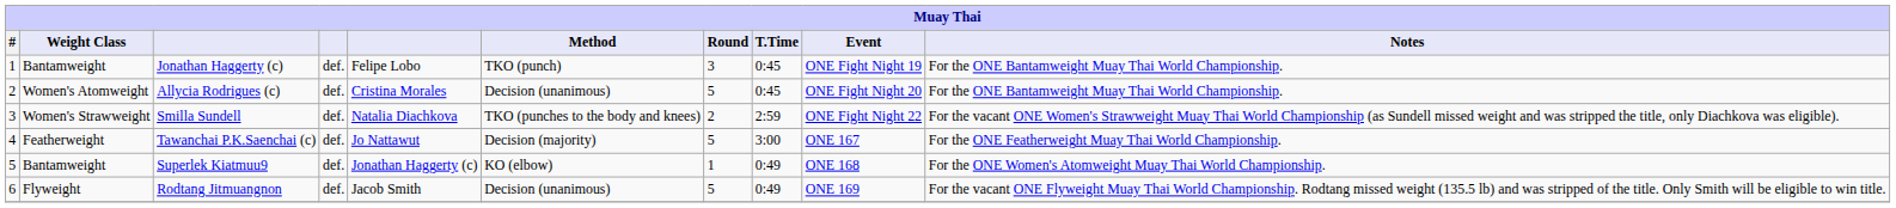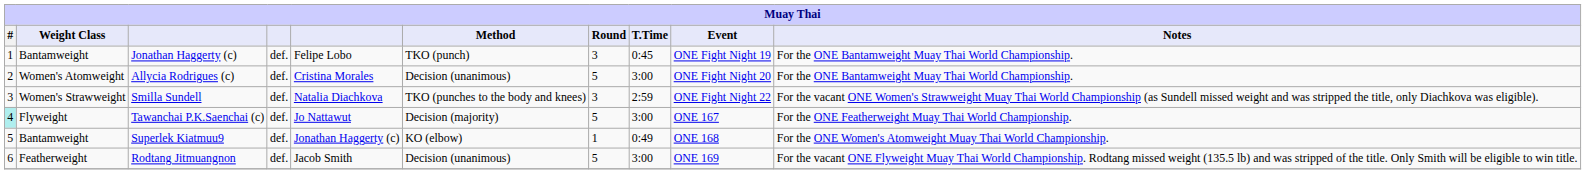 <table class="wikitable" style="font-size: 75%;">
 <tr>
 <th colspan="10" style="background-color: #ccf; color: #000080; text-align: center;"><strong>Muay Thai</strong></th>
 </tr>
 <tr>
 <th scope="col">#</th>
 <th colspan="1" style="background-color: #E6E8FA; color: #000000; text-align: center;">Weight Class</th>
 <th colspan="1" style="background-color: #E6E8FA; color: #000000; text-align: center;"></th>
 <th colspan="1" style="background-color: #E6E8FA; color: #000000; text-align: center;"></th>
 <th colspan="1" style="background-color: #E6E8FA; color: #000000; text-align: center;"></th>
 <th colspan="1" style="background-color: #E6E8FA; color: #000000; text-align: center;">Method</th>
 <th colspan="1" style="background-color: #E6E8FA; color: #000000; text-align: center;">Round</th>
 <th colspan="1" style="background-color: #E6E8FA; color: #000000; text-align: center;">T.Time</th>
 <th colspan="1" style="background-color: #E6E8FA; color: #000000; text-align: center;">Event</th>
 <th colspan="1" style="background-color: #E6E8FA; color: #000000; text-align: center;">Notes</th>
 </tr>
 <tr>
 <td>1</td>
 <td>Bantamweight</td>
 <td><a href='#'>Jonathan Haggerty</a> (c)</td>
 <td>def.</td>
 <td>Felipe Lobo</td>
 <td>TKO (punch)</td>
 <td>3</td>
 <td>0:45</td>
 <td><a href='#'>ONE Fight Night 19</a></td>
 <td>For the <a href='#'>ONE Bantamweight Muay Thai World Championship</a>.</td>
 </tr>
 <tr>
 <td>2</td>
 <td>Women's Atomweight</td>
 <td><a href='#'>Allycia Rodrigues</a> (c)</td>
 <td>def.</td>
 <td><a href='#'>Cristina Morales</a></td>
 <td>Decision (unanimous)</td>
 <td>5</td>
-<td>0:45</td>
+<td>3:00</td>
 <td><a href='#'>ONE Fight Night 20</a></td>
 <td>For the <a href='#'>ONE Bantamweight Muay Thai World Championship</a>.</td>
 </tr>
 <tr>
 <td>3</td>
 <td>Women's Strawweight</td>
 <td><a href='#'>Smilla Sundell</a></td>
 <td>def.</td>
 <td><a href='#'>Natalia Diachkova</a></td>
 <td>TKO (punches to the body and knees)</td>
-<td>2</td>
+<td>3</td>
 <td>2:59</td>
 <td><a href='#'>ONE Fight Night 22</a></td>
 <td>For the vacant <a href='#'>ONE Women's Strawweight Muay Thai World Championship</a> (as Sundell missed weight and was stripped the title, only Diachkova was eligible).</td>
 </tr>
 <tr>
-<td>4</td>
-<td>Featherweight</td>
+<td style="background: paleturquoise;">4</td>
+<td>Flyweight</td>
 <td><a href='#'>Tawanchai P.K.Saenchai</a> (c)</td>
 <td>def.</td>
 <td><a href='#'>Jo Nattawut</a></td>
 <td>Decision (majority)</td>
 <td>5</td>
 <td>3:00</td>
 <td><a href='#'>ONE 167</a></td>
 <td>For the <a href='#'>ONE Featherweight Muay Thai World Championship</a>.</td>
 </tr>
 <tr>
 <td>5</td>
 <td>Bantamweight</td>
 <td><a href='#'>Superlek Kiatmuu9</a></td>
 <td>def.</td>
 <td><a href='#'>Jonathan Haggerty</a> (c)</td>
 <td>KO (elbow)</td>
 <td>1</td>
 <td>0:49</td>
 <td><a href='#'>ONE 168</a></td>
 <td>For the <a href='#'>ONE Women's Atomweight Muay Thai World Championship</a>.</td>
 </tr>
 <tr>
 <td>6</td>
-<td>Flyweight</td>
+<td>Featherweight</td>
 <td><a href='#'>Rodtang Jitmuangnon</a></td>
 <td>def.</td>
 <td>Jacob Smith</td>
 <td>Decision (unanimous)</td>
 <td>5</td>
-<td>0:49</td>
+<td>3:00</td>
 <td><a href='#'>ONE 169</a></td>
 <td>For the vacant <a href='#'>ONE Flyweight Muay Thai World Championship</a>. Rodtang missed weight (135.5 lb) and was stripped of the title. Only Smith will be eligible to win title.</td>
 </tr>
 <tr>
 </tr>
 </table>
